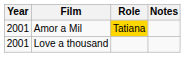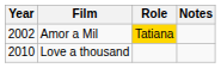 <table class="wikitable">
 <tr>
 <th>Year</th>
 <th>Film</th>
 <th>Role</th>
 <th>Notes</th>
 </tr>
 <tr>
-<td>2001</td>
+<td>2002</td>
 <td>Amor a Mil</td>
 <td style="background: gold;">Tatiana</td>
 <td></td>
 </tr>
 <tr>
-<td>2001</td>
+<td>2010</td>
 <td>Love a thousand</td>
 <td></td>
 <td></td>
 </tr>
 </table>
